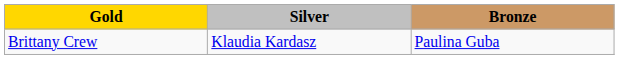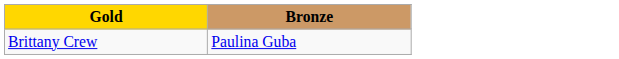 <table class="wikitable" style="text-align:left">
 <tr align="center">
 <td width=200 bgcolor=gold><strong>Gold</strong></td>
-<td width=200 bgcolor=silver><strong>Silver</strong></td>
 <td width=200 bgcolor=CC9966><strong>Bronze</strong></td>
 </tr>
 <tr>
 <td><a href='#'>Brittany Crew</a><br></td>
-<td><a href='#'>Klaudia Kardasz</a><br></td>
 <td><a href='#'>Paulina Guba</a><br></td>
 </tr>
 </table>
